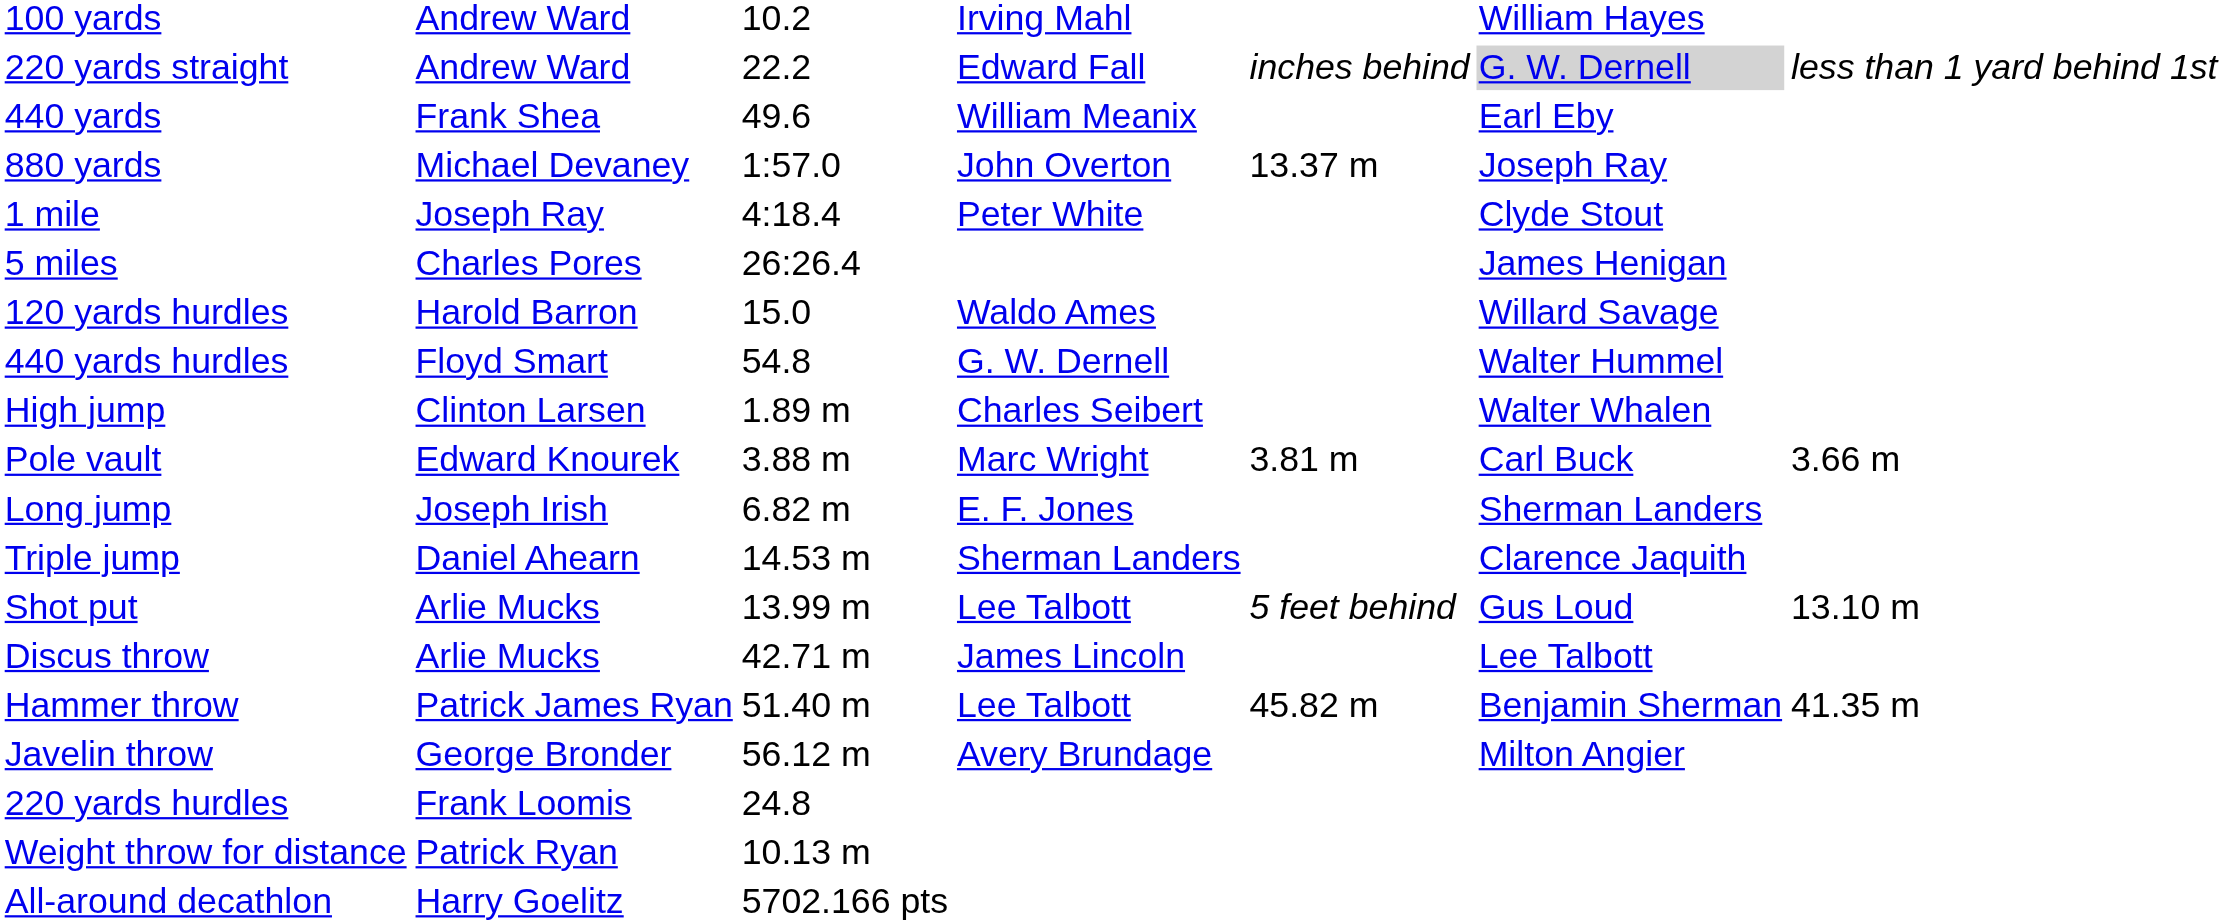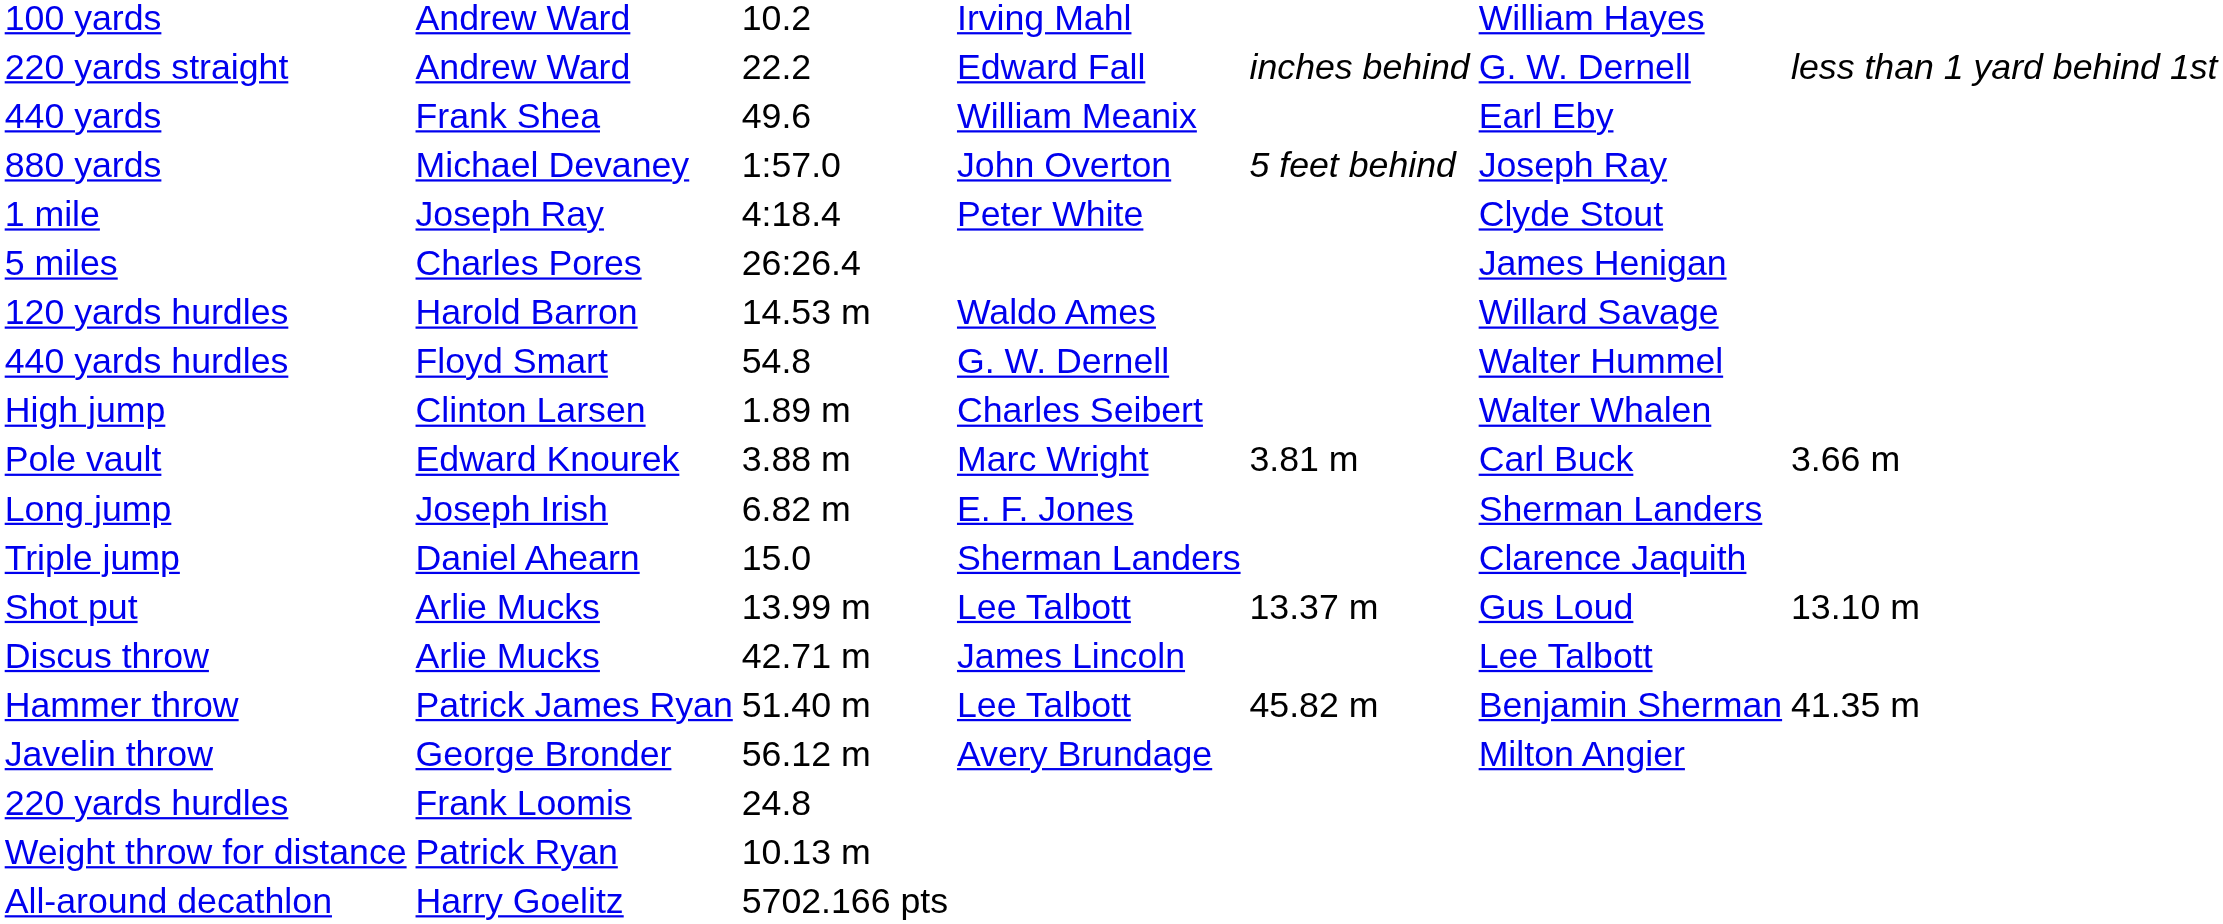 <table>
 <tr>
 <td><a href='#'>100 yards</a></td>
 <td><a href='#'>Andrew Ward</a></td>
 <td>10.2</td>
 <td><a href='#'>Irving Mahl</a></td>
 <td></td>
 <td><a href='#'>William Hayes</a></td>
 <td></td>
 </tr>
 <tr>
 <td><a href='#'>220 yards straight</a></td>
 <td><a href='#'>Andrew Ward</a></td>
 <td>22.2</td>
 <td><a href='#'>Edward Fall</a></td>
 <td><em>inches behind</em></td>
-<td style="background: lightgrey;"><a href='#'>G. W. Dernell</a></td>
+<td><a href='#'>G. W. Dernell</a></td>
 <td><em>less than 1 yard behind 1st</em></td>
 </tr>
 <tr>
 <td><a href='#'>440 yards</a></td>
 <td><a href='#'>Frank Shea</a></td>
 <td>49.6</td>
 <td><a href='#'>William Meanix</a></td>
 <td></td>
 <td><a href='#'>Earl Eby</a></td>
 <td></td>
 </tr>
 <tr>
 <td><a href='#'>880 yards</a></td>
 <td><a href='#'>Michael Devaney</a></td>
 <td>1:57.0</td>
 <td><a href='#'>John Overton</a></td>
-<td>13.37 m</td>
+<td><em>5 feet behind</em></td>
 <td><a href='#'>Joseph Ray</a></td>
 <td></td>
 </tr>
 <tr>
 <td><a href='#'>1 mile</a></td>
 <td><a href='#'>Joseph Ray</a></td>
 <td>4:18.4</td>
 <td><a href='#'>Peter White</a></td>
 <td></td>
 <td><a href='#'>Clyde Stout</a></td>
 <td></td>
 </tr>
 <tr>
 <td><a href='#'>5 miles</a></td>
 <td><a href='#'>Charles Pores</a></td>
 <td>26:26.4</td>
 <td></td>
 <td></td>
 <td><a href='#'>James Henigan</a></td>
 <td></td>
 </tr>
 <tr>
 <td><a href='#'>120 yards hurdles</a></td>
 <td><a href='#'>Harold Barron</a></td>
-<td>15.0</td>
+<td>14.53 m</td>
 <td><a href='#'>Waldo Ames</a></td>
 <td></td>
 <td><a href='#'>Willard Savage</a></td>
 <td></td>
 </tr>
 <tr>
 <td><a href='#'>440 yards hurdles</a></td>
 <td><a href='#'>Floyd Smart</a></td>
 <td>54.8</td>
 <td><a href='#'>G. W. Dernell</a></td>
 <td></td>
 <td><a href='#'>Walter Hummel</a></td>
 <td></td>
 </tr>
 <tr>
 <td><a href='#'>High jump</a></td>
 <td><a href='#'>Clinton Larsen</a></td>
 <td>1.89 m</td>
 <td><a href='#'>Charles Seibert</a></td>
 <td></td>
 <td><a href='#'>Walter Whalen</a></td>
 <td></td>
 </tr>
 <tr>
 <td><a href='#'>Pole vault</a></td>
 <td><a href='#'>Edward Knourek</a></td>
 <td>3.88 m</td>
 <td><a href='#'>Marc Wright</a></td>
 <td>3.81 m</td>
 <td><a href='#'>Carl Buck</a></td>
 <td>3.66 m</td>
 </tr>
 <tr>
 <td><a href='#'>Long jump</a></td>
 <td><a href='#'>Joseph Irish</a></td>
 <td>6.82 m</td>
 <td><a href='#'>E. F. Jones</a></td>
 <td></td>
 <td><a href='#'>Sherman Landers</a></td>
 <td></td>
 </tr>
 <tr>
 <td><a href='#'>Triple jump</a></td>
 <td><a href='#'>Daniel Ahearn</a></td>
-<td>14.53 m</td>
+<td>15.0</td>
 <td><a href='#'>Sherman Landers</a></td>
 <td></td>
 <td><a href='#'>Clarence Jaquith</a></td>
 <td></td>
 </tr>
 <tr>
 <td><a href='#'>Shot put</a></td>
 <td><a href='#'>Arlie Mucks</a></td>
 <td>13.99 m</td>
 <td><a href='#'>Lee Talbott</a></td>
-<td><em>5 feet behind</em></td>
+<td>13.37 m</td>
 <td><a href='#'>Gus Loud</a></td>
 <td>13.10 m</td>
 </tr>
 <tr>
 <td><a href='#'>Discus throw</a></td>
 <td><a href='#'>Arlie Mucks</a></td>
 <td>42.71 m</td>
 <td><a href='#'>James Lincoln</a></td>
 <td></td>
 <td><a href='#'>Lee Talbott</a></td>
 <td></td>
 </tr>
 <tr>
 <td><a href='#'>Hammer throw</a></td>
 <td><a href='#'>Patrick James Ryan</a></td>
 <td>51.40 m</td>
 <td><a href='#'>Lee Talbott</a></td>
 <td>45.82 m</td>
 <td><a href='#'>Benjamin Sherman</a></td>
 <td>41.35 m</td>
 </tr>
 <tr>
 <td><a href='#'>Javelin throw</a></td>
 <td><a href='#'>George Bronder</a></td>
 <td>56.12 m</td>
 <td><a href='#'>Avery Brundage</a></td>
 <td></td>
 <td><a href='#'>Milton Angier</a></td>
 <td></td>
 </tr>
 <tr>
 <td><a href='#'>220 yards hurdles</a></td>
 <td><a href='#'>Frank Loomis</a></td>
 <td>24.8</td>
 <td></td>
 <td></td>
 <td></td>
 <td></td>
 </tr>
 <tr>
 <td><a href='#'>Weight throw for distance</a></td>
 <td><a href='#'>Patrick Ryan</a></td>
 <td>10.13 m</td>
 <td></td>
 <td></td>
 <td></td>
 <td></td>
 </tr>
 <tr>
 <td><a href='#'>All-around decathlon</a></td>
 <td><a href='#'>Harry Goelitz</a></td>
 <td>5702.166 pts</td>
 <td></td>
 <td></td>
 <td></td>
 <td></td>
 </tr>
 </table>
